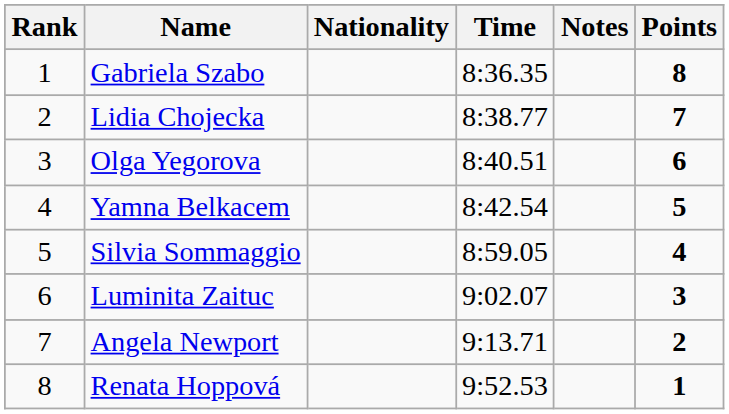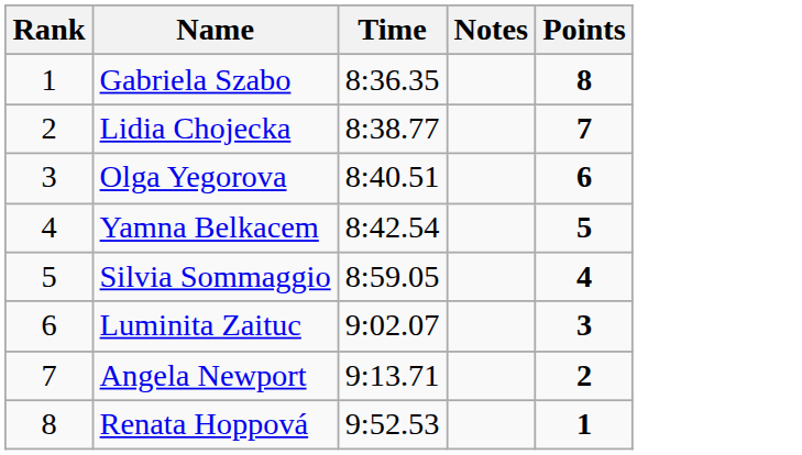 <table class="wikitable sortable" style="text-align:center">
 <tr>
 <th>Rank</th>
 <th>Name</th>
-<th>Nationality</th>
 <th>Time</th>
 <th>Notes</th>
 <th>Points</th>
 </tr>
 <tr>
 <td>1</td>
 <td align=left><a href='#'>Gabriela Szabo</a></td>
-<td align=left></td>
 <td>8:36.35</td>
 <td></td>
 <td><strong>8</strong></td>
 </tr>
 <tr>
 <td>2</td>
 <td align=left><a href='#'>Lidia Chojecka</a></td>
-<td align=left></td>
 <td>8:38.77</td>
 <td></td>
 <td><strong>7</strong></td>
 </tr>
 <tr>
 <td>3</td>
 <td align=left><a href='#'>Olga Yegorova</a></td>
-<td align=left></td>
 <td>8:40.51</td>
 <td></td>
 <td><strong>6</strong></td>
 </tr>
 <tr>
 <td>4</td>
 <td align=left><a href='#'>Yamna Belkacem</a></td>
-<td align=left></td>
 <td>8:42.54</td>
 <td></td>
 <td><strong>5</strong></td>
 </tr>
 <tr>
 <td>5</td>
 <td align=left><a href='#'>Silvia Sommaggio</a></td>
-<td align=left></td>
 <td>8:59.05</td>
 <td></td>
 <td><strong>4</strong></td>
 </tr>
 <tr>
 <td>6</td>
 <td align=left><a href='#'>Luminita Zaituc</a></td>
-<td align=left></td>
 <td>9:02.07</td>
 <td></td>
 <td><strong>3</strong></td>
 </tr>
 <tr>
 <td>7</td>
 <td align=left><a href='#'>Angela Newport</a></td>
-<td align=left></td>
 <td>9:13.71</td>
 <td></td>
 <td><strong>2</strong></td>
 </tr>
 <tr>
 <td>8</td>
 <td align=left><a href='#'>Renata Hoppová</a></td>
-<td align=left></td>
 <td>9:52.53</td>
 <td></td>
 <td><strong>1</strong></td>
 </tr>
 </table>
